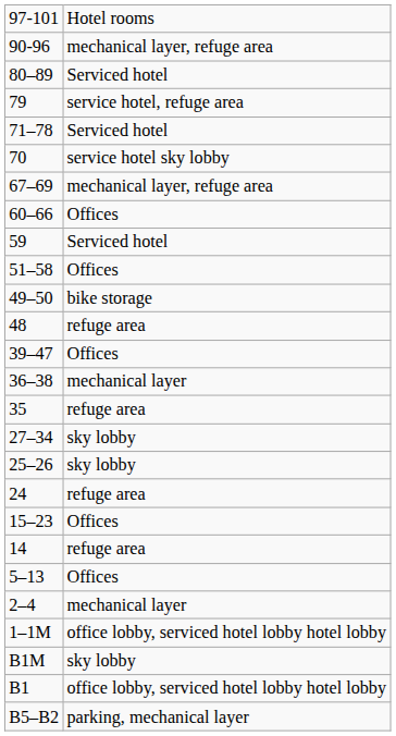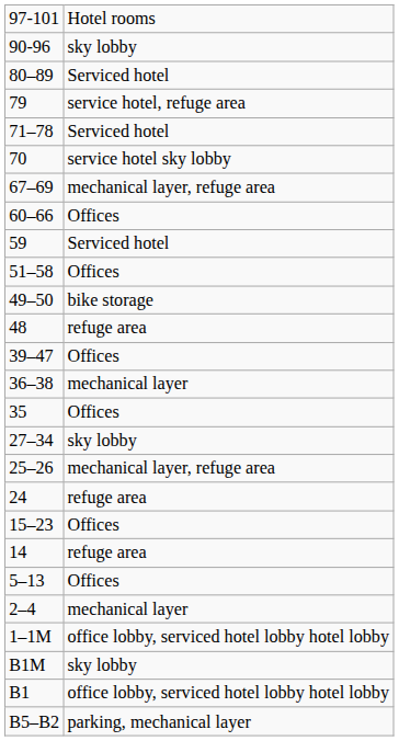 <table Class = "wikitable">
 <tr>
 <td>97-101</td>
 <td>Hotel rooms</td>
 </tr>
 <tr>
 <td>90-96</td>
-<td>mechanical layer, refuge area</td>
+<td>sky lobby</td>
 </tr>
 <tr>
 <td>80–89</td>
 <td>Serviced hotel</td>
 </tr>
 <tr>
 <td>79</td>
 <td>service hotel, refuge area</td>
 </tr>
 <tr>
 <td>71–78</td>
 <td>Serviced hotel</td>
 </tr>
 <tr>
 <td>70</td>
 <td>service hotel sky lobby</td>
 </tr>
 <tr>
 <td>67–69</td>
 <td>mechanical layer, refuge area</td>
 </tr>
 <tr>
 <td>60–66</td>
 <td>Offices</td>
 </tr>
 <tr>
 <td>59</td>
 <td>Serviced hotel</td>
 </tr>
 <tr>
 <td>51–58</td>
 <td>Offices</td>
 </tr>
 <tr>
 <td>49–50</td>
 <td>bike storage</td>
 </tr>
 <tr>
 <td>48</td>
 <td>refuge area</td>
 </tr>
 <tr>
 <td>39–47</td>
 <td>Offices</td>
 </tr>
 <tr>
 <td>36–38</td>
 <td>mechanical layer</td>
 </tr>
 <tr>
 <td>35</td>
-<td>refuge area</td>
+<td>Offices</td>
 </tr>
 <tr>
 <td>27–34</td>
 <td>sky lobby</td>
 </tr>
 <tr>
 <td>25–26</td>
-<td>sky lobby</td>
+<td>mechanical layer, refuge area</td>
 </tr>
 <tr>
 <td>24</td>
 <td>refuge area</td>
 </tr>
 <tr>
 <td>15–23</td>
 <td>Offices</td>
 </tr>
 <tr>
 <td>14</td>
 <td>refuge area</td>
 </tr>
 <tr>
 <td>5–13</td>
 <td>Offices</td>
 </tr>
 <tr>
 <td>2–4</td>
 <td>mechanical layer</td>
 </tr>
 <tr>
 <td>1–1M</td>
 <td>office lobby, serviced hotel lobby hotel lobby</td>
 </tr>
 <tr>
 <td>B1M</td>
 <td>sky lobby</td>
 </tr>
 <tr>
 <td>B1</td>
 <td>office lobby, serviced hotel lobby hotel lobby</td>
 </tr>
 <tr>
 <td>B5–B2</td>
 <td>parking, mechanical layer</td>
 </tr>
 </table>
